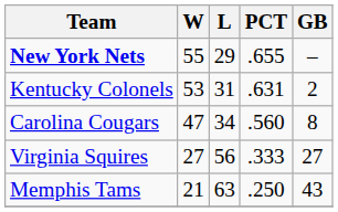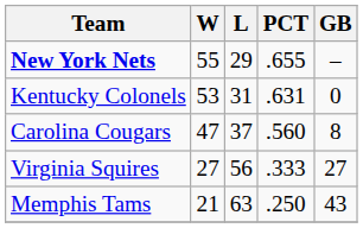 <table class="wikitable" style="text-align: center;">
 <tr>
 <th>Team</th>
 <th>W</th>
 <th>L</th>
 <th>PCT</th>
 <th>GB</th>
 </tr>
 <tr>
 <td align="left"><strong><a href='#'>New York Nets</a></strong></td>
 <td>55</td>
 <td>29</td>
 <td>.655</td>
 <td>–</td>
 </tr>
 <tr>
 <td align="left"><a href='#'>Kentucky Colonels</a></td>
 <td>53</td>
 <td>31</td>
 <td>.631</td>
-<td>2</td>
+<td>0</td>
 </tr>
 <tr>
 <td align="left"><a href='#'>Carolina Cougars</a></td>
 <td>47</td>
-<td>34</td>
+<td>37</td>
 <td>.560</td>
 <td>8</td>
 </tr>
 <tr>
 <td align="left"><a href='#'>Virginia Squires</a></td>
 <td>27</td>
 <td>56</td>
 <td>.333</td>
 <td>27</td>
 </tr>
 <tr>
 <td align="left"><a href='#'>Memphis Tams</a></td>
 <td>21</td>
 <td>63</td>
 <td>.250</td>
 <td>43</td>
 </tr>
 <tr>
 </tr>
 </table>
